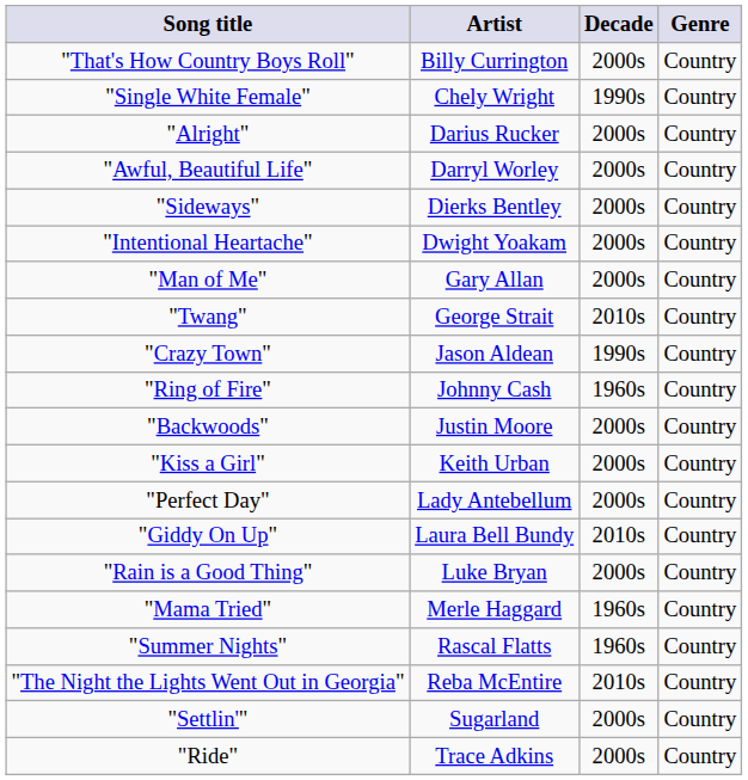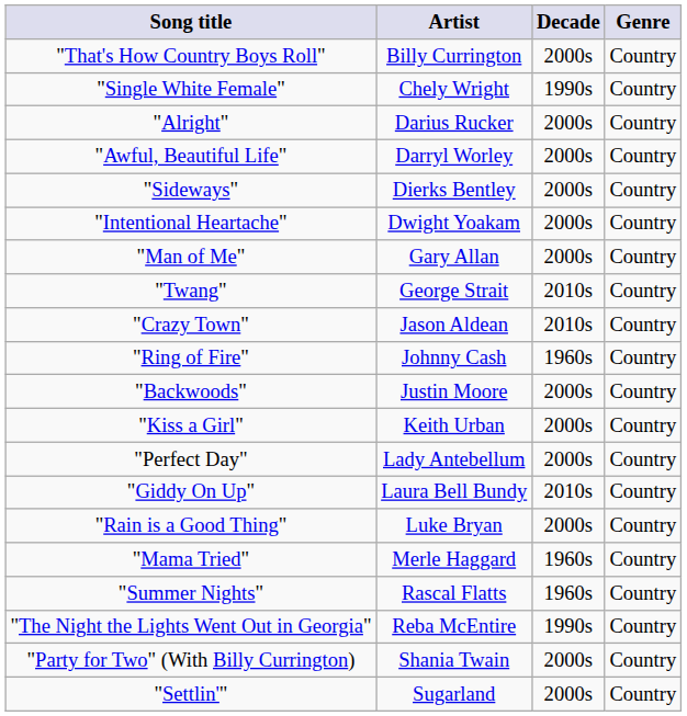 <table class="wikitable sortable" style="font-size:90%; text-align:center; margin: 5px;">
 <tr>
 <th style="background:#dde;">Song title</th>
 <th style="background:#dde;">Artist</th>
 <th style="background:#dde;">Decade</th>
 <th style="background:#dde;">Genre</th>
 </tr>
 <tr>
 <td>"<a href='#'>That's How Country Boys Roll</a>"</td>
 <td><a href='#'>Billy Currington</a></td>
 <td>2000s</td>
 <td>Country</td>
 </tr>
 <tr>
 <td>"<a href='#'>Single White Female</a>"</td>
 <td><a href='#'>Chely Wright</a></td>
 <td>1990s</td>
 <td>Country</td>
 </tr>
 <tr>
 <td>"<a href='#'>Alright</a>"</td>
 <td><a href='#'>Darius Rucker</a></td>
 <td>2000s</td>
 <td>Country</td>
 </tr>
 <tr>
 <td>"<a href='#'>Awful, Beautiful Life</a>"</td>
 <td><a href='#'>Darryl Worley</a></td>
 <td>2000s</td>
 <td>Country</td>
 </tr>
 <tr>
 <td>"<a href='#'>Sideways</a>"</td>
 <td><a href='#'>Dierks Bentley</a></td>
 <td>2000s</td>
 <td>Country</td>
 </tr>
 <tr>
 <td>"<a href='#'>Intentional Heartache</a>"</td>
 <td><a href='#'>Dwight Yoakam</a></td>
 <td>2000s</td>
 <td>Country</td>
 </tr>
 <tr>
 <td>"<a href='#'>Man of Me</a>"</td>
 <td><a href='#'>Gary Allan</a></td>
 <td>2000s</td>
 <td>Country</td>
 </tr>
 <tr>
 <td>"<a href='#'>Twang</a>"</td>
 <td><a href='#'>George Strait</a></td>
 <td>2010s</td>
 <td>Country</td>
 </tr>
 <tr>
 <td>"<a href='#'>Crazy Town</a>"</td>
 <td><a href='#'>Jason Aldean</a></td>
-<td>1990s</td>
+<td>2010s</td>
 <td>Country</td>
 </tr>
 <tr>
 <td>"<a href='#'>Ring of Fire</a>"</td>
 <td><a href='#'>Johnny Cash</a></td>
 <td>1960s</td>
 <td>Country</td>
 </tr>
 <tr>
 <td>"<a href='#'>Backwoods</a>"</td>
 <td><a href='#'>Justin Moore</a></td>
 <td>2000s</td>
 <td>Country</td>
 </tr>
 <tr>
 <td>"<a href='#'>Kiss a Girl</a>"</td>
 <td><a href='#'>Keith Urban</a></td>
 <td>2000s</td>
 <td>Country</td>
 </tr>
 <tr>
 <td>"Perfect Day"</td>
 <td><a href='#'>Lady Antebellum</a></td>
 <td>2000s</td>
 <td>Country</td>
 </tr>
 <tr>
 <td>"<a href='#'>Giddy On Up</a>"</td>
 <td><a href='#'>Laura Bell Bundy</a></td>
 <td>2010s</td>
 <td>Country</td>
 </tr>
 <tr>
 <td>"<a href='#'>Rain is a Good Thing</a>"</td>
 <td><a href='#'>Luke Bryan</a></td>
 <td>2000s</td>
 <td>Country</td>
 </tr>
 <tr>
 <td>"<a href='#'>Mama Tried</a>"</td>
 <td><a href='#'>Merle Haggard</a></td>
 <td>1960s</td>
 <td>Country</td>
 </tr>
 <tr>
 <td>"<a href='#'>Summer Nights</a>"</td>
 <td><a href='#'>Rascal Flatts</a></td>
 <td>1960s</td>
 <td>Country</td>
 </tr>
 <tr>
 <td>"<a href='#'>The Night the Lights Went Out in Georgia</a>"</td>
 <td><a href='#'>Reba McEntire</a></td>
-<td>2010s</td>
+<td>1990s</td>
+<td>Country</td>
+</tr>
+<tr>
+<td>"<a href='#'>Party for Two</a>" (With <a href='#'>Billy Currington</a>)</td>
+<td><a href='#'>Shania Twain</a></td>
+<td>2000s</td>
 <td>Country</td>
 </tr>
 <tr>
 <td>"<a href='#'>Settlin'</a>"</td>
 <td><a href='#'>Sugarland</a></td>
 <td>2000s</td>
 <td>Country</td>
 </tr>
-<tr>
-<td>"Ride"</td>
-<td><a href='#'>Trace Adkins</a></td>
-<td>2000s</td>
-<td>Country</td>
-</tr>
 </table>
